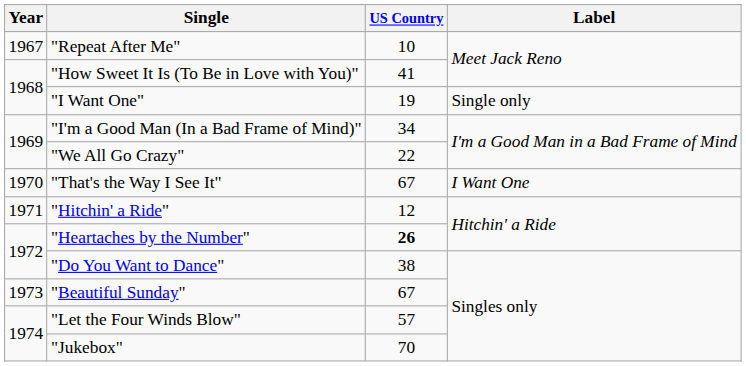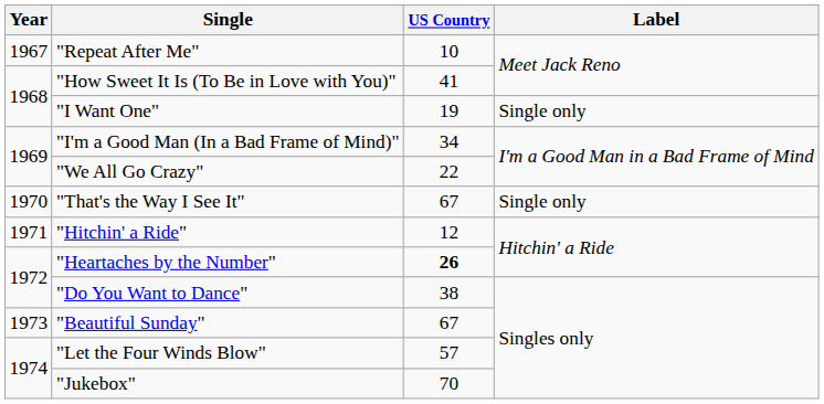 <table class="wikitable">
 <tr>
 <th>Year</th>
 <th>Single</th>
 <th><small><a href='#'>US Country</a></small></th>
 <th>Label</th>
 </tr>
 <tr>
 <td>1967</td>
 <td>"Repeat After Me"</td>
 <td align="center">10</td>
 <td rowspan="2"><em>Meet Jack Reno</em></td>
 </tr>
 <tr>
 <td rowspan="2">1968</td>
 <td>"How Sweet It Is (To Be in Love with You)"</td>
 <td align="center">41</td>
 </tr>
 <tr>
 <td>"I Want One"</td>
 <td align="center">19</td>
 <td>Single only</td>
 </tr>
 <tr>
 <td rowspan="2">1969</td>
 <td>"I'm a Good Man (In a Bad Frame of Mind)"</td>
 <td align="center">34</td>
 <td rowspan="2"><em>I'm a Good Man in a Bad Frame of Mind</em></td>
 </tr>
 <tr>
 <td>"We All Go Crazy"</td>
 <td align="center">22</td>
 </tr>
 <tr>
 <td>1970</td>
 <td>"That's the Way I See It"</td>
 <td align="center">67</td>
-<td><em>I Want One</em></td>
+<td>Single only</td>
 </tr>
 <tr>
 <td>1971</td>
 <td>"<a href='#'>Hitchin' a Ride</a>"</td>
 <td align="center">12</td>
 <td rowspan="2"><em>Hitchin' a Ride</em></td>
 </tr>
 <tr>
 <td rowspan="2">1972</td>
 <td>"<a href='#'>Heartaches by the Number</a>"</td>
 <td align="center"><strong>26</strong></td>
 </tr>
 <tr>
 <td>"<a href='#'>Do You Want to Dance</a>"</td>
 <td align="center">38</td>
 <td rowspan="4">Singles only</td>
 </tr>
 <tr>
 <td>1973</td>
 <td>"<a href='#'>Beautiful Sunday</a>"</td>
 <td align="center">67</td>
 </tr>
 <tr>
 <td rowspan="2">1974</td>
 <td>"Let the Four Winds Blow"</td>
 <td align="center">57</td>
 </tr>
 <tr>
 <td>"Jukebox"</td>
 <td align="center">70</td>
 </tr>
 </table>
